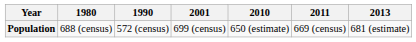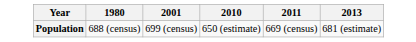 <table class="wikitable" style="margin-left:auto; margin-right:auto; text-align:center;">
 <tr>
 <th>Year</th>
 <th>1980</th>
-<th>1990</th>
 <th>2001</th>
 <th>2010</th>
 <th>2011</th>
 <th>2013</th>
 </tr>
 <tr>
 <th>Population</th>
 <td>688 (census)</td>
-<td>572 (census)</td>
 <td>699 (census)</td>
 <td>650 (estimate)</td>
 <td>669 (census)</td>
 <td>681 (estimate)</td>
 </tr>
 </table>
